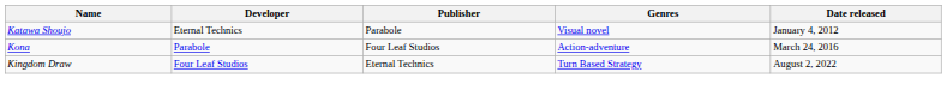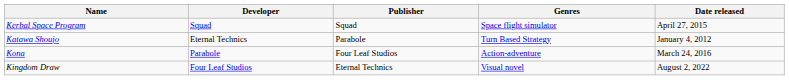 <table class="wikitable sortable" style="font-size:85%; width:98%">
 <tr>
 <th>Name</th>
 <th>Developer</th>
 <th>Publisher</th>
 <th>Genres</th>
 <th>Date released</th>
 </tr>
 <tr>
+<td><em><a href='#'>Kerbal Space Program</a></em></td>
+<td><a href='#'>Squad</a></td>
+<td>Squad</td>
+<td><a href='#'>Space flight simulator</a></td>
+<td>April 27, 2015</td>
+</tr>
+<tr>
 <td><em><a href='#'>Katawa Shoujo</a></em></td>
 <td>Eternal Technics</td>
 <td>Parabole</td>
-<td><a href='#'>Visual novel</a></td>
+<td><a href='#'>Turn Based Strategy</a></td>
 <td>January 4, 2012</td>
 </tr>
 <tr>
 <td><em><a href='#'>Kona</a></em></td>
 <td><a href='#'>Parabole</a></td>
 <td>Four Leaf Studios</td>
 <td><a href='#'>Action-adventure</a></td>
 <td>March 24, 2016</td>
 </tr>
 <tr>
 <td><em>Kingdom Draw</em></td>
 <td><a href='#'>Four Leaf Studios</a></td>
 <td>Eternal Technics</td>
-<td><a href='#'>Turn Based Strategy</a></td>
+<td><a href='#'>Visual novel</a></td>
 <td>August 2, 2022</td>
 </tr>
 </table>
